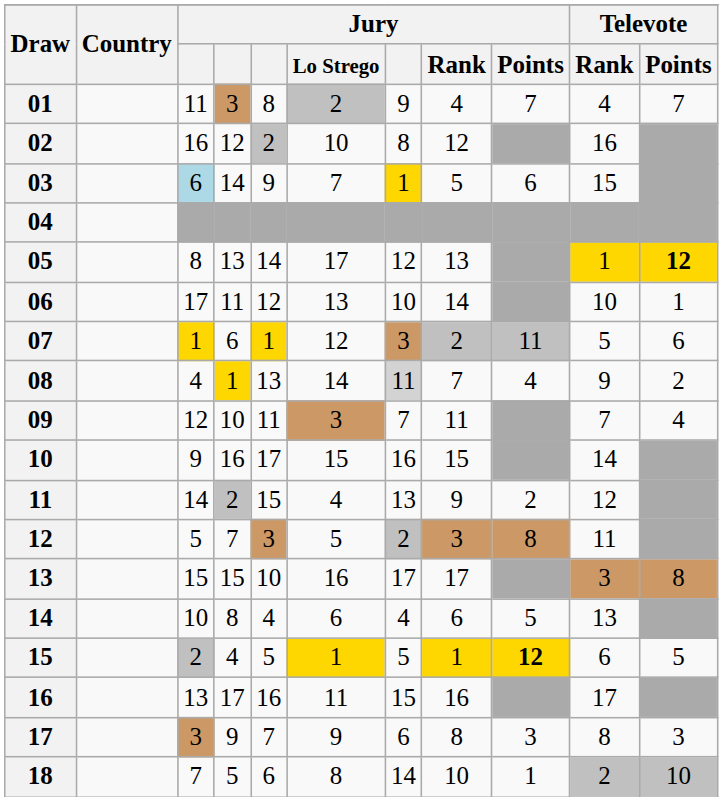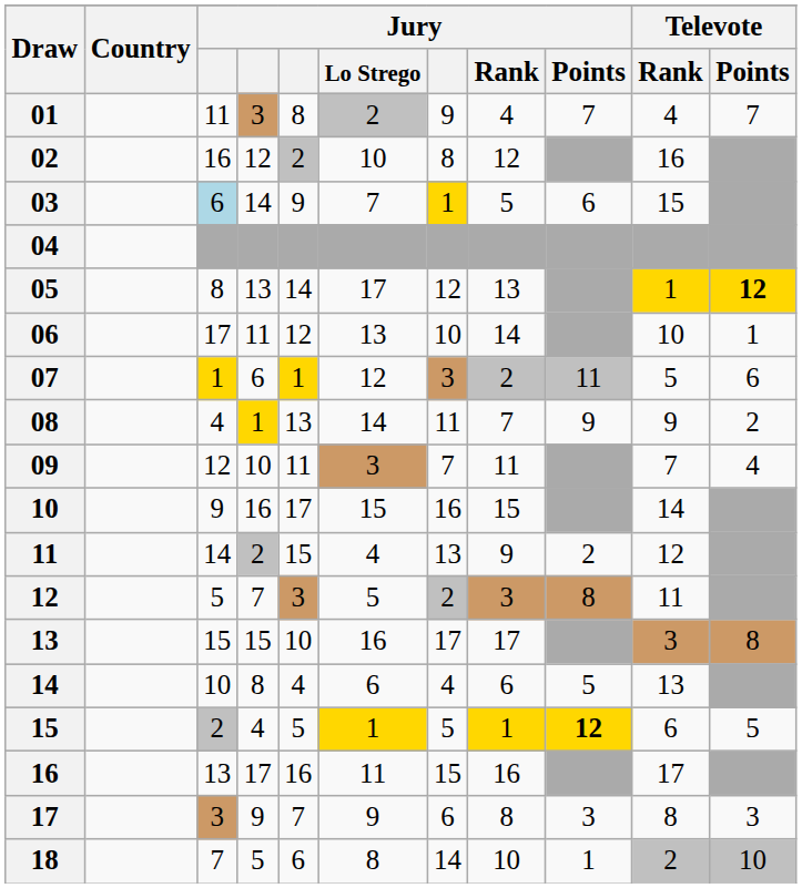 <table class="sortable wikitable collapsible plainrowheaders" style="text-align:center;">
 <tr>
 </tr>
 <tr>
 <th scope="col" rowspan="2">Draw</th>
 <th scope="col" rowspan="2">Country</th>
 <th scope="col" colspan="7">Jury</th>
 <th scope="col" colspan="2">Televote</th>
 </tr>
 <tr>
 <th scope="col"><small></small></th>
 <th scope="col"><small></small></th>
 <th scope="col"><small></small></th>
 <th scope="col"><small>Lo Strego</small></th>
 <th scope="col"><small></small></th>
 <th scope="col">Rank</th>
 <th scope="col">Points</th>
 <th scope="col">Rank</th>
 <th scope="col">Points</th>
 </tr>
 <tr>
 <th scope="row" style="text-align:center;">01</th>
 <td style="text-align:left;"></td>
 <td>11</td>
 <td style="background:#CC9966;">3</td>
 <td>8</td>
 <td style="background:silver;">2</td>
 <td>9</td>
 <td>4</td>
 <td>7</td>
 <td>4</td>
 <td>7</td>
 </tr>
 <tr>
 <th scope="row" style="text-align:center;">02</th>
 <td style="text-align:left;"></td>
 <td>16</td>
 <td>12</td>
 <td style="background:silver;">2</td>
 <td>10</td>
 <td>8</td>
 <td>12</td>
 <td style="background:#AAAAAA;"></td>
 <td>16</td>
 <td style="background:#AAAAAA;"></td>
 </tr>
 <tr>
 <th scope="row" style="text-align:center;">03</th>
 <td style="text-align:left;"></td>
 <td style="background: lightblue;">6</td>
 <td>14</td>
 <td>9</td>
 <td>7</td>
 <td style="background:gold;">1</td>
 <td>5</td>
 <td>6</td>
 <td>15</td>
 <td style="background:#AAAAAA;"></td>
 </tr>
 <tr class="sortbottom">
 <th scope="row" style="text-align:center;">04</th>
 <td style="text-align:left;"></td>
 <td style="background:#AAAAAA;"></td>
 <td style="background:#AAAAAA;"></td>
 <td style="background:#AAAAAA;"></td>
 <td style="background:#AAAAAA;"></td>
 <td style="background:#AAAAAA;"></td>
 <td style="background:#AAAAAA;"></td>
 <td style="background:#AAAAAA;"></td>
 <td style="background:#AAAAAA;"></td>
 <td style="background:#AAAAAA;"></td>
 </tr>
 <tr>
 <th scope="row" style="text-align:center;">05</th>
 <td style="text-align:left;"></td>
 <td>8</td>
 <td>13</td>
 <td>14</td>
 <td>17</td>
 <td>12</td>
 <td>13</td>
 <td style="background:#AAAAAA;"></td>
 <td style="background:gold;">1</td>
 <td style="background:gold;"><strong>12</strong></td>
 </tr>
 <tr>
 <th scope="row" style="text-align:center;">06</th>
 <td style="text-align:left;"></td>
 <td>17</td>
 <td>11</td>
 <td>12</td>
 <td>13</td>
 <td>10</td>
 <td>14</td>
 <td style="background:#AAAAAA;"></td>
 <td>10</td>
 <td>1</td>
 </tr>
 <tr>
 <th scope="row" style="text-align:center;">07</th>
 <td style="text-align:left;"></td>
 <td style="background:gold;">1</td>
 <td>6</td>
 <td style="background:gold;">1</td>
 <td>12</td>
 <td style="background:#CC9966;">3</td>
 <td style="background:silver;">2</td>
 <td style="background:silver;">11</td>
 <td>5</td>
 <td>6</td>
 </tr>
 <tr>
 <th scope="row" style="text-align:center;">08</th>
 <td style="text-align:left;"></td>
 <td>4</td>
 <td style="background:gold;">1</td>
 <td>13</td>
 <td>14</td>
-<td style="background: lightgrey;">11</td>
+<td>11</td>
 <td>7</td>
-<td>4</td>
+<td>9</td>
 <td>9</td>
 <td>2</td>
 </tr>
 <tr>
 <th scope="row" style="text-align:center;">09</th>
 <td style="text-align:left;"></td>
 <td>12</td>
 <td>10</td>
 <td>11</td>
 <td style="background:#CC9966;">3</td>
 <td>7</td>
 <td>11</td>
 <td style="background:#AAAAAA;"></td>
 <td>7</td>
 <td>4</td>
 </tr>
 <tr>
 <th scope="row" style="text-align:center;">10</th>
 <td style="text-align:left;"></td>
 <td>9</td>
 <td>16</td>
 <td>17</td>
 <td>15</td>
 <td>16</td>
 <td>15</td>
 <td style="background:#AAAAAA;"></td>
 <td>14</td>
 <td style="background:#AAAAAA;"></td>
 </tr>
 <tr>
 <th scope="row" style="text-align:center;">11</th>
 <td style="text-align:left;"></td>
 <td>14</td>
 <td style="background:silver;">2</td>
 <td>15</td>
 <td>4</td>
 <td>13</td>
 <td>9</td>
 <td>2</td>
 <td>12</td>
 <td style="background:#AAAAAA;"></td>
 </tr>
 <tr>
 <th scope="row" style="text-align:center;">12</th>
 <td style="text-align:left;"></td>
 <td>5</td>
 <td>7</td>
 <td style="background:#CC9966;">3</td>
 <td>5</td>
 <td style="background:silver;">2</td>
 <td style="background:#CC9966;">3</td>
 <td style="background:#CC9966;">8</td>
 <td>11</td>
 <td style="background:#AAAAAA;"></td>
 </tr>
 <tr>
 <th scope="row" style="text-align:center;">13</th>
 <td style="text-align:left;"></td>
 <td>15</td>
 <td>15</td>
 <td>10</td>
 <td>16</td>
 <td>17</td>
 <td>17</td>
 <td style="background:#AAAAAA;"></td>
 <td style="background:#CC9966;">3</td>
 <td style="background:#CC9966;">8</td>
 </tr>
 <tr>
 <th scope="row" style="text-align:center;">14</th>
 <td style="text-align:left;"></td>
 <td>10</td>
 <td>8</td>
 <td>4</td>
 <td>6</td>
 <td>4</td>
 <td>6</td>
 <td>5</td>
 <td>13</td>
 <td style="background:#AAAAAA;"></td>
 </tr>
 <tr>
 <th scope="row" style="text-align:center;">15</th>
 <td style="text-align:left;"></td>
 <td style="background:silver;">2</td>
 <td>4</td>
 <td>5</td>
 <td style="background:gold;">1</td>
 <td>5</td>
 <td style="background:gold;">1</td>
 <td style="background:gold;"><strong>12</strong></td>
 <td>6</td>
 <td>5</td>
 </tr>
 <tr>
 <th scope="row" style="text-align:center;">16</th>
 <td style="text-align:left;"></td>
 <td>13</td>
 <td>17</td>
 <td>16</td>
 <td>11</td>
 <td>15</td>
 <td>16</td>
 <td style="background:#AAAAAA;"></td>
 <td>17</td>
 <td style="background:#AAAAAA;"></td>
 </tr>
 <tr>
 <th scope="row" style="text-align:center;">17</th>
 <td style="text-align:left;"></td>
 <td style="background:#CC9966;">3</td>
 <td>9</td>
 <td>7</td>
 <td>9</td>
 <td>6</td>
 <td>8</td>
 <td>3</td>
 <td>8</td>
 <td>3</td>
 </tr>
 <tr>
 <th scope="row" style="text-align:center;">18</th>
 <td style="text-align:left;"></td>
 <td>7</td>
 <td>5</td>
 <td>6</td>
 <td>8</td>
 <td>14</td>
 <td>10</td>
 <td>1</td>
 <td style="background:silver;">2</td>
 <td style="background:silver;">10</td>
 </tr>
 </table>
